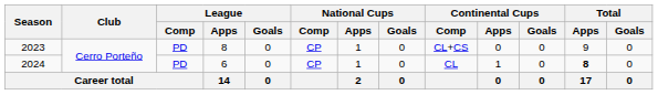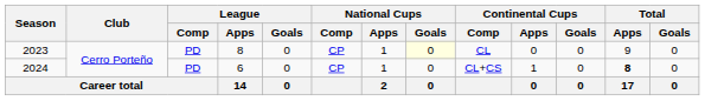 <table class="wikitable" style="font-size:90%;width:99%;text-align:center;">
 <tr>
 <th rowspan="2">Season</th>
 <th rowspan="2">Club</th>
 <th colspan="3">League</th>
 <th colspan="3">National Cups</th>
 <th colspan="3">Continental Cups</th>
 <th colspan="3">Total</th>
 </tr>
 <tr>
 <th>Comp</th>
 <th>Apps</th>
 <th>Goals</th>
 <th>Comp</th>
 <th>Apps</th>
 <th>Goals</th>
 <th>Comp</th>
 <th>Apps</th>
 <th>Goals</th>
 <th>Apps</th>
 <th>Goals</th>
 </tr>
 <tr>
 <td>2023</td>
 <td rowspan="2"> <a href='#'>Cerro Porteño</a></td>
 <td><a href='#'>PD</a></td>
 <td>8</td>
 <td>0</td>
 <td><a href='#'>CP</a></td>
 <td>1</td>
-<td>0</td>
-<td><a href='#'>CL</a>+<a href='#'>CS</a></td>
+<td style="background: lightyellow;">0</td>
+<td><a href='#'>CL</a></td>
 <td>0</td>
 <td>0</td>
 <td>9</td>
 <td>0</td>
 </tr>
 <tr>
 <td>2024</td>
 <td><a href='#'>PD</a></td>
 <td>6</td>
 <td>0</td>
 <td><a href='#'>CP</a></td>
 <td>1</td>
 <td>0</td>
-<td><a href='#'>CL</a></td>
+<td><a href='#'>CL</a>+<a href='#'>CS</a></td>
 <td>1</td>
 <td>0</td>
 <td><strong>8</strong></td>
 <td>0</td>
 </tr>
 <tr>
 <th colspan="3">Career total</th>
 <th>14</th>
 <th>0</th>
 <th></th>
 <th>2</th>
 <th>0</th>
 <th></th>
 <th>0</th>
 <th>0</th>
 <th>17</th>
 <th>0</th>
 </tr>
 </table>
